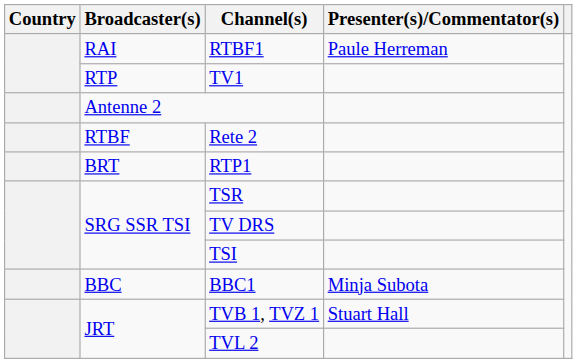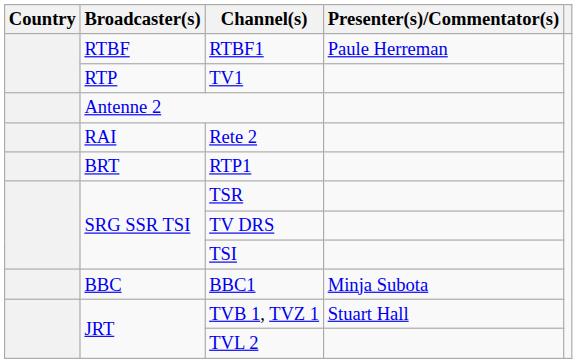 <table class="wikitable plainrowheaders">
 <tr>
 <th scope="col">Country</th>
 <th scope="col">Broadcaster(s)</th>
 <th scope="col">Channel(s)</th>
 <th scope="col">Presenter(s)/Commentator(s)</th>
 <th scope="col"></th>
 </tr>
 <tr>
 <th scope="rowgroup" rowspan="2"></th>
-<td><a href='#'>RAI</a></td>
+<td><a href='#'>RTBF</a></td>
 <td><a href='#'>RTBF1</a></td>
 <td><a href='#'>Paule Herreman</a></td>
 <td rowspan=11></td>
 </tr>
 <tr>
 <td><a href='#'>RTP</a></td>
 <td><a href='#'>TV1</a></td>
 <td></td>
 </tr>
 <tr>
 <th scope="row"></th>
 <td colspan="2"><a href='#'>Antenne 2</a></td>
 <td></td>
 </tr>
 <tr>
 <th scope="row"></th>
-<td><a href='#'>RTBF</a></td>
+<td><a href='#'>RAI</a></td>
 <td><a href='#'>Rete 2</a></td>
 <td></td>
 </tr>
 <tr>
 <th scope="row"></th>
 <td><a href='#'>BRT</a></td>
 <td><a href='#'>RTP1</a></td>
 <td></td>
 </tr>
 <tr>
 <th scope="rowgroup" rowspan="3"></th>
 <td rowspan="3"><a href='#'>SRG SSR TSI</a></td>
 <td><a href='#'>TSR</a></td>
 <td></td>
 </tr>
 <tr>
 <td><a href='#'>TV DRS</a></td>
 <td></td>
 </tr>
 <tr>
 <td><a href='#'>TSI</a></td>
 <td></td>
 </tr>
 <tr>
 <th scope="row"></th>
 <td><a href='#'>BBC</a></td>
 <td><a href='#'>BBC1</a></td>
 <td><a href='#'>Minja Subota</a></td>
 </tr>
 <tr>
 <th scope="row" rowspan="2"></th>
 <td rowspan="2"><a href='#'>JRT</a></td>
 <td><a href='#'>TVB 1</a>, <a href='#'>TVZ 1</a></td>
 <td><a href='#'>Stuart Hall</a></td>
 </tr>
 <tr>
 <td><a href='#'>TVL 2</a></td>
 <td></td>
 </tr>
 </table>
